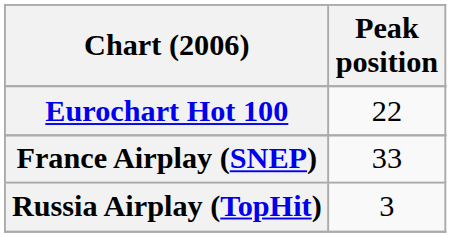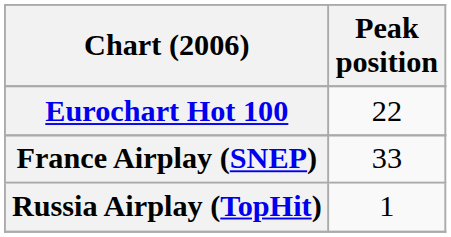 <table class="wikitable sortable plainrowheaders" style="text-align:center">
 <tr>
 <th scope="col">Chart (2006)</th>
 <th scope="col">Peak<br>position</th>
 </tr>
 <tr>
 </tr>
 <tr>
 </tr>
 <tr>
 <th scope="row"><a href='#'>Eurochart Hot 100</a></th>
 <td>22</td>
 </tr>
 <tr>
 </tr>
 <tr>
 <th scope="row">France Airplay (<a href='#'>SNEP</a>)</th>
 <td>33</td>
 </tr>
 <tr>
 <th scope="row">Russia Airplay (<a href='#'>TopHit</a>)</th>
-<td>3</td>
+<td>1</td>
 </tr>
 <tr>
 </tr>
 </table>
